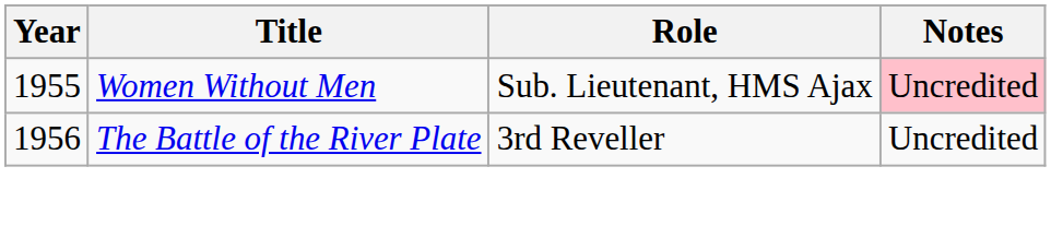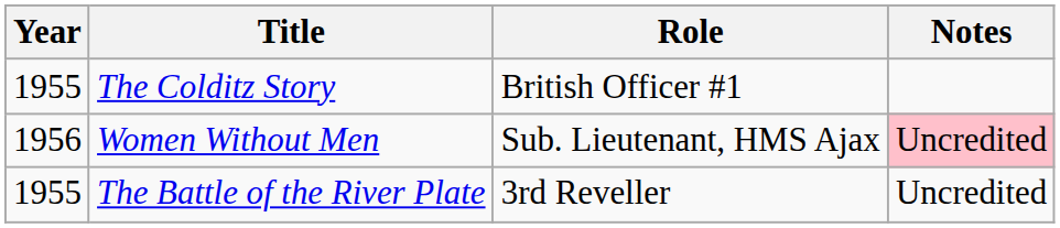 <table class="wikitable">
 <tr>
 <th>Year</th>
 <th>Title</th>
 <th>Role</th>
 <th>Notes</th>
 </tr>
 <tr>
 <td>1955</td>
+<td><em><a href='#'>The Colditz Story</a></em></td>
+<td>British Officer #1</td>
+<td></td>
+</tr>
+<tr>
+<td>1956</td>
 <td><em><a href='#'>Women Without Men</a></em></td>
 <td>Sub. Lieutenant, HMS Ajax</td>
 <td style="background: pink;">Uncredited</td>
 </tr>
 <tr>
-<td>1956</td>
+<td>1955</td>
 <td><em><a href='#'>The Battle of the River Plate</a></em></td>
 <td>3rd Reveller</td>
 <td>Uncredited</td>
 </tr>
 </table>
